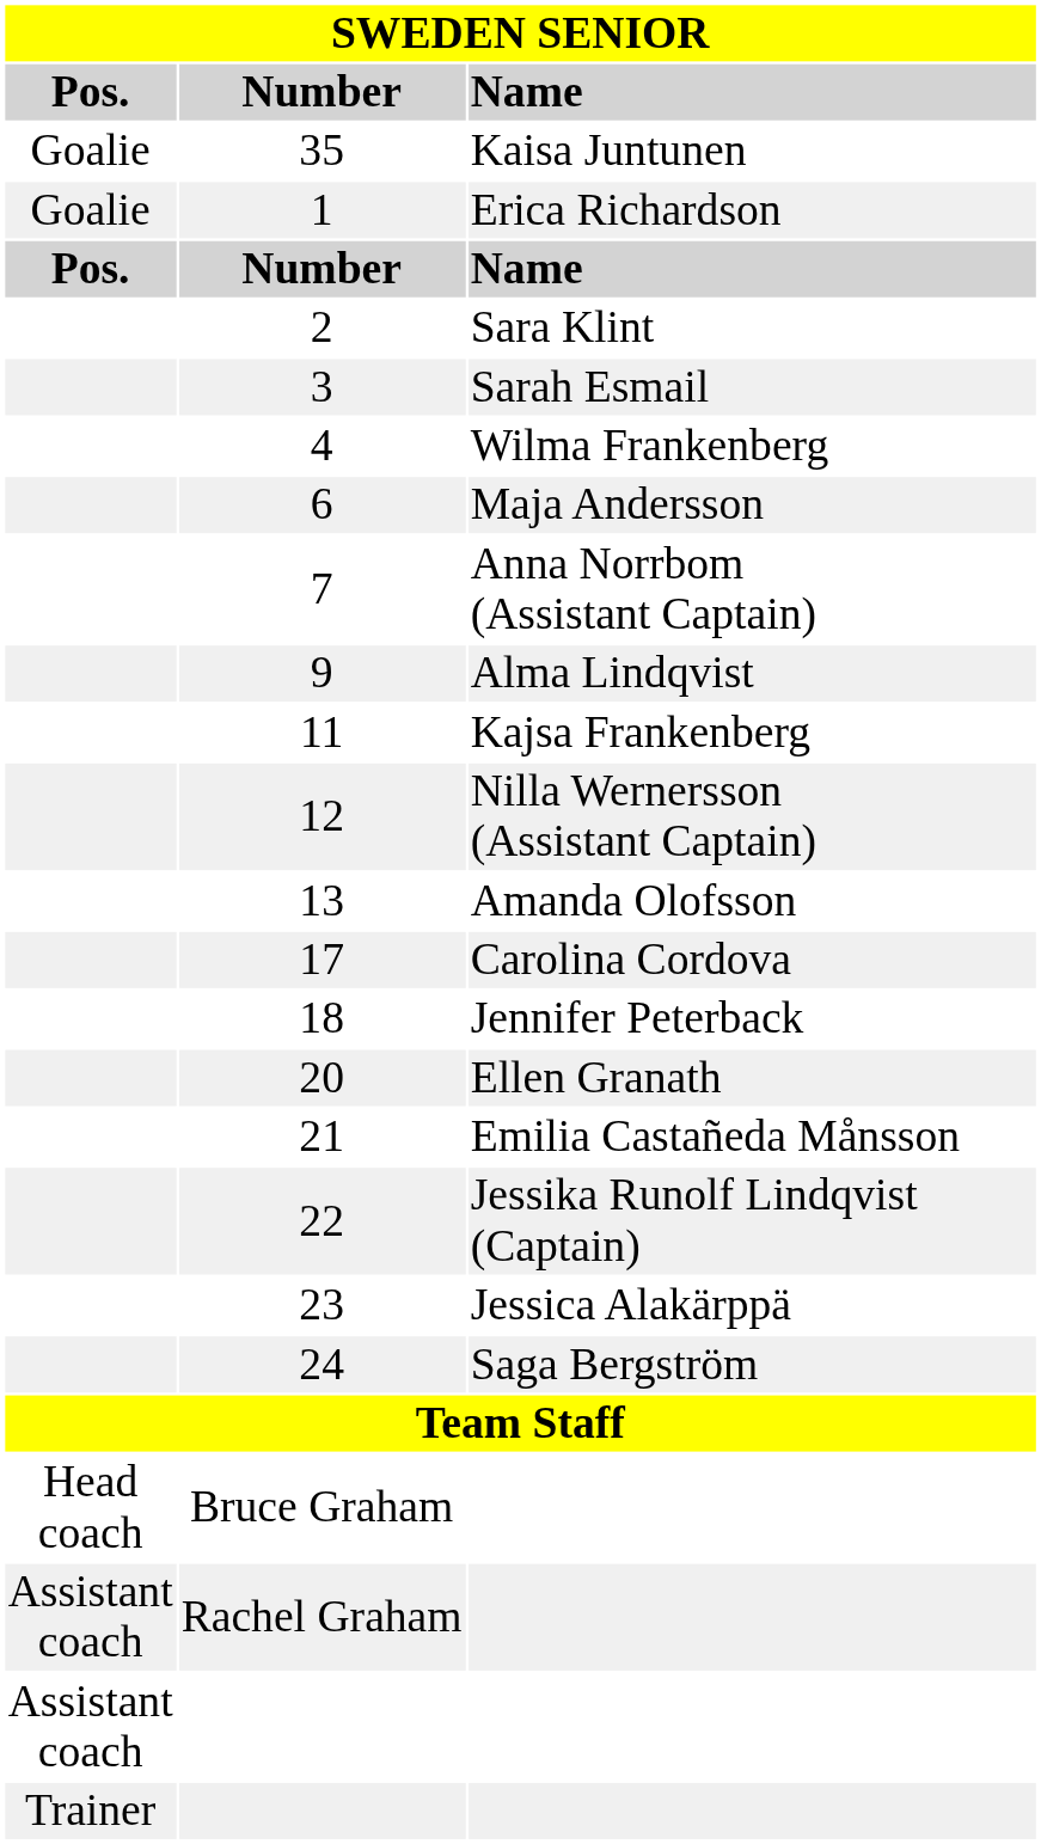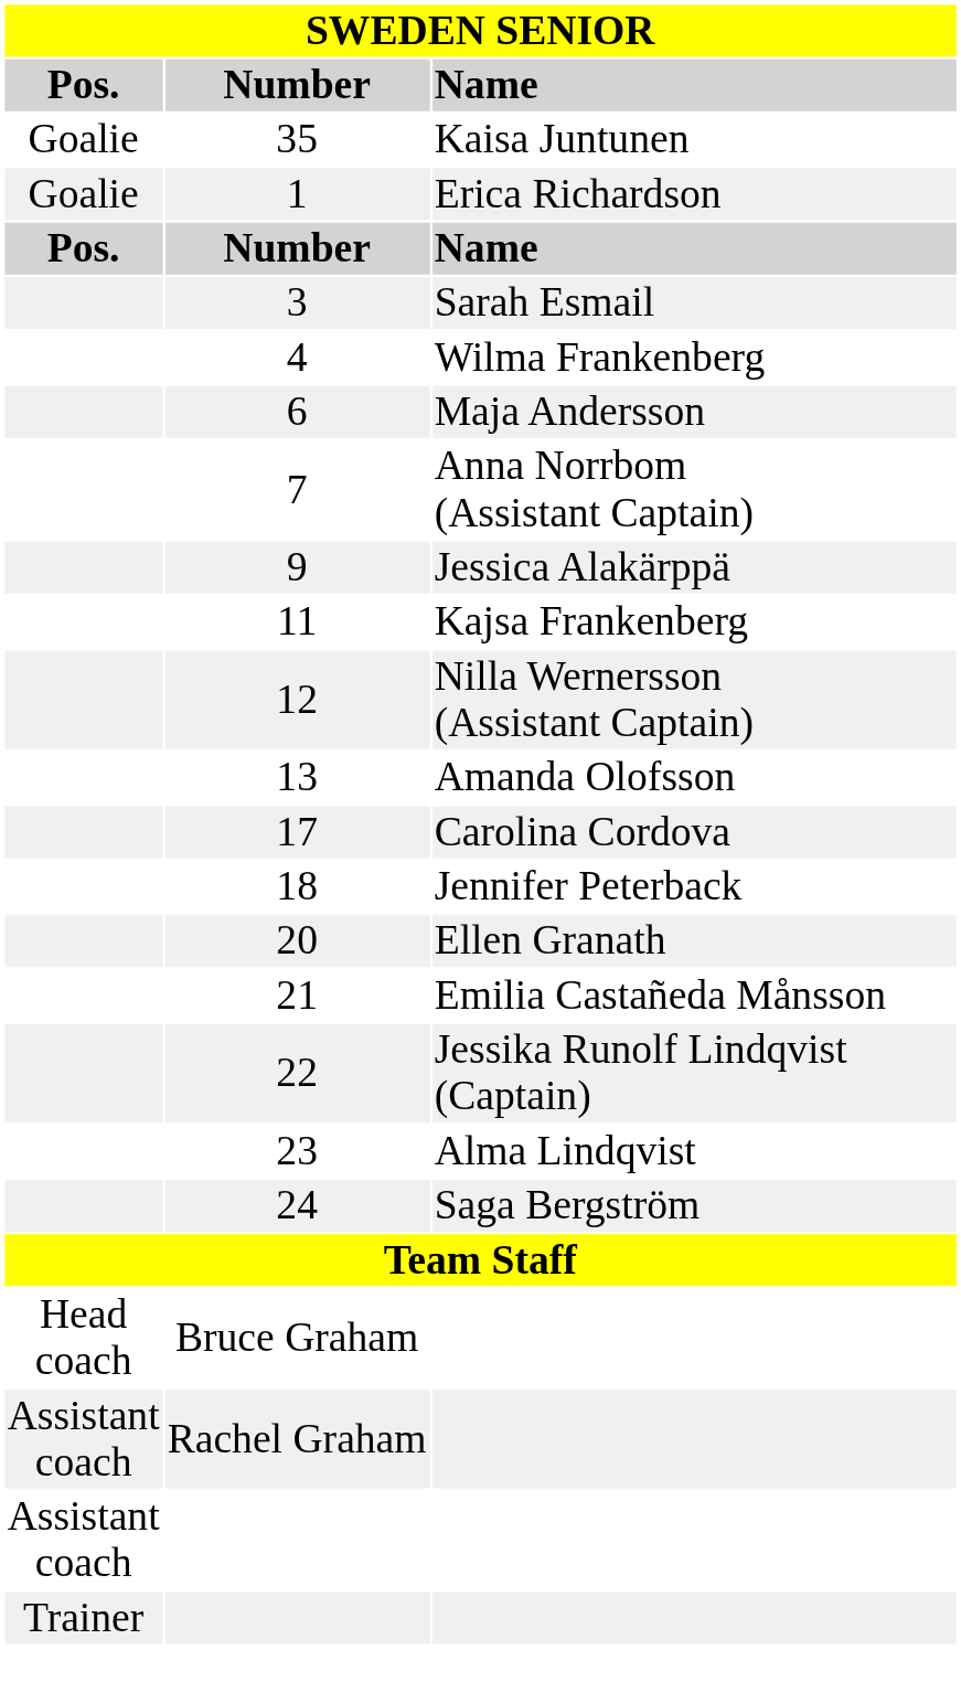 <table border="0" cellspacing="1" cellpadding="1">
 <tr bgcolor=yellow>
 <th colspan=3>SWEDEN SENIOR</th>
 </tr>
 <tr bgcolor=lightgrey>
 <th width=40>Pos.</th>
 <th width=100>Number</th>
 <th align=left width=200>Name</th>
 </tr>
 <tr>
 <td align=center>Goalie</td>
 <td align=center>35</td>
 <td>Kaisa Juntunen</td>
 </tr>
 <tr bgcolor="#f0f0f0">
 <td align=center>Goalie</td>
 <td align=center>1</td>
 <td>Erica Richardson</td>
 </tr>
 <tr bgcolor=lightgrey>
 <th width=40>Pos.</th>
 <th width=100>Number</th>
 <th align=left width=200>Name</th>
 </tr>
-<tr>
-<td align=center></td>
-<td align=center>2</td>
-<td>Sara Klint</td>
-</tr>
 <tr bgcolor="#f0f0f0">
 <td align=center></td>
 <td align=center>3</td>
 <td>Sarah Esmail </td>
 </tr>
 <tr>
 <td align=center></td>
 <td align=center>4</td>
 <td>Wilma Frankenberg</td>
 </tr>
 <tr bgcolor="#f0f0f0">
 <td align=center></td>
 <td align=center>6</td>
 <td>Maja Andersson</td>
 </tr>
 <tr>
 <td align=center></td>
 <td align=center>7</td>
 <td>Anna Norrbom<br>(Assistant Captain)</td>
 </tr>
 <tr bgcolor="#f0f0f0">
 <td align=center></td>
 <td align=center>9</td>
-<td>Alma Lindqvist</td>
+<td>Jessica Alakärppä</td>
 </tr>
 <tr>
 <td align=center></td>
 <td align=center>11</td>
 <td>Kajsa Frankenberg</td>
 </tr>
 <tr bgcolor="#f0f0f0">
 <td align=center></td>
 <td align=center>12</td>
 <td>Nilla Wernersson<br>(Assistant Captain)</td>
 </tr>
 <tr>
 <td align=center></td>
 <td align=center>13</td>
 <td>Amanda Olofsson</td>
 </tr>
 <tr bgcolor="#f0f0f0">
 <td align=center></td>
 <td align=center>17</td>
 <td>Carolina Cordova</td>
 </tr>
 <tr>
 <td align=center></td>
 <td align=center>18</td>
 <td>Jennifer Peterback</td>
 </tr>
 <tr bgcolor="#f0f0f0">
 <td align=center></td>
 <td align=center>20</td>
 <td>Ellen Granath</td>
 </tr>
 <tr>
 <td align=center></td>
 <td align=center>21</td>
 <td>Emilia Castañeda Månsson</td>
 </tr>
 <tr bgcolor="#f0f0f0">
 <td align=center></td>
 <td align=center>22</td>
 <td>Jessika Runolf Lindqvist<br>(Captain)</td>
 </tr>
 <tr>
 <td align=center></td>
 <td align=center>23</td>
-<td>Jessica Alakärppä</td>
+<td>Alma Lindqvist</td>
 </tr>
 <tr bgcolor="#f0f0f0">
 <td align=center></td>
 <td align=center>24</td>
 <td>Saga Bergström</td>
 </tr>
 <tr>
 <th style=background:yellow colspan=3>Team Staff</th>
 </tr>
 <tr>
 <td align=center>Head coach</td>
 <td align=center>Bruce Graham</td>
 <td></td>
 </tr>
 <tr bgcolor="#f0f0f0">
 <td align=center>Assistant coach</td>
 <td align=center>Rachel Graham</td>
 <td></td>
 </tr>
 <tr>
 <td align=center>Assistant coach</td>
 <td align=center></td>
 <td></td>
 </tr>
 <tr bgcolor="#f0f0f0">
 <td align=center>Trainer</td>
 <td align=center></td>
 <td></td>
 </tr>
 </table>
